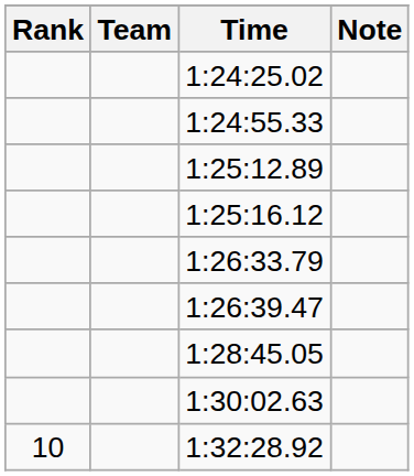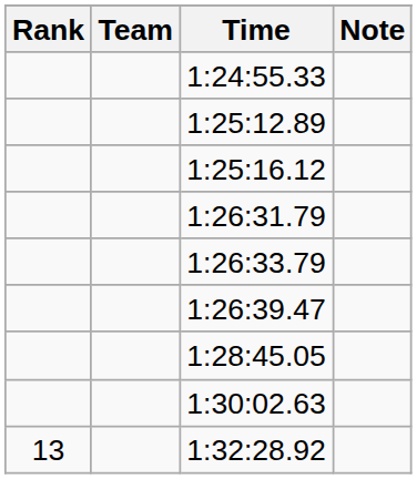 <table class="wikitable sortable" style=" text-align:center; font-size:95%;">
 <tr>
 </tr>
 <tr>
 <th>Rank</th>
 <th>Team</th>
 <th>Time</th>
 <th>Note</th>
-</tr>
-<tr>
-<td></td>
-<td align=left></td>
-<td>1:24:25.02</td>
-<td></td>
 </tr>
 <tr>
 <td></td>
 <td align=left></td>
 <td>1:24:55.33</td>
 <td></td>
 </tr>
 <tr>
 <td></td>
 <td align=left></td>
 <td>1:25:12.89</td>
 <td></td>
 </tr>
 <tr>
 <td></td>
 <td align=left></td>
 <td>1:25:16.12</td>
+<td></td>
+</tr>
+<tr>
+<td></td>
+<td align=left></td>
+<td>1:26:31.79</td>
 <td></td>
 </tr>
 <tr>
 <td></td>
 <td align=left></td>
 <td>1:26:33.79</td>
 <td></td>
 </tr>
 <tr>
 <td></td>
 <td align=left></td>
 <td>1:26:39.47</td>
 <td></td>
 </tr>
 <tr>
 <td></td>
 <td align=left></td>
 <td>1:28:45.05</td>
 <td></td>
 </tr>
 <tr>
 <td></td>
 <td align=left></td>
 <td>1:30:02.63</td>
 <td></td>
 </tr>
 <tr>
-<td>10</td>
+<td>13</td>
 <td align=left></td>
 <td>1:32:28.92</td>
 <td></td>
 </tr>
 </table>
